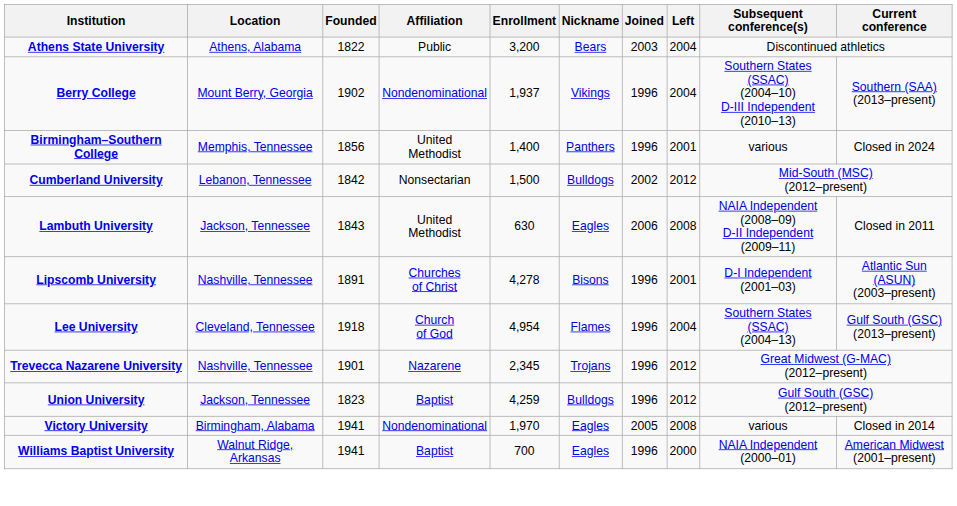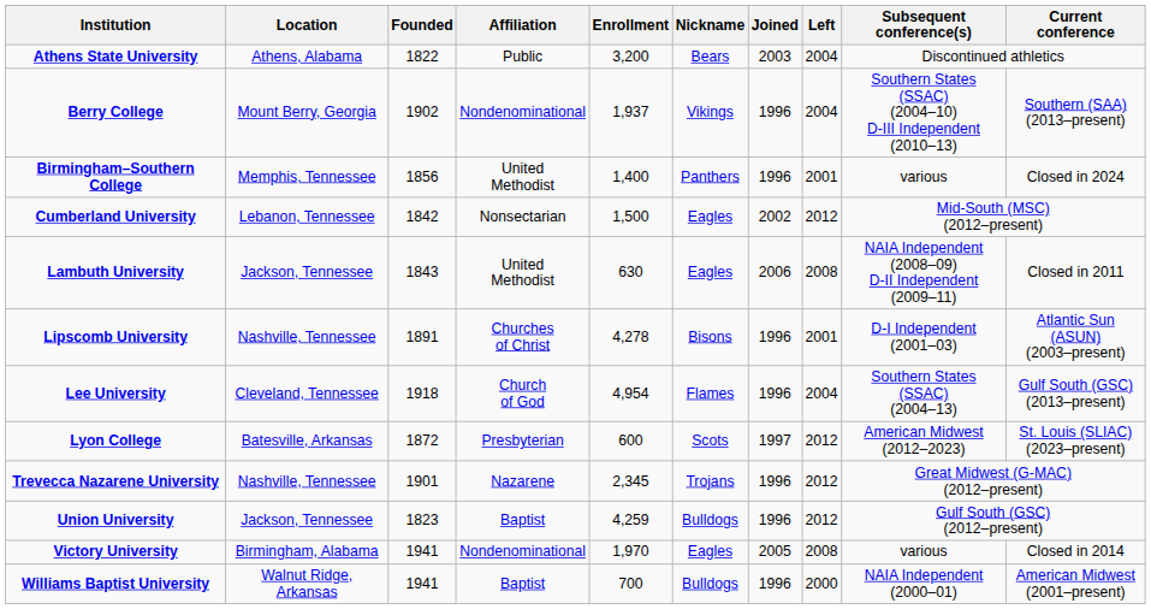 <table class="wikitable sortable" style="text-align: center;">
 <tr>
 <th>Institution</th>
 <th>Location</th>
 <th>Founded</th>
 <th>Affiliation</th>
 <th>Enrollment</th>
 <th>Nickname</th>
 <th>Joined</th>
 <th>Left</th>
 <th>Subsequent<br>conference(s)</th>
 <th>Current<br>conference</th>
 </tr>
 <tr>
 <td><strong><a href='#'>Athens State University</a></strong></td>
 <td><a href='#'>Athens, Alabama</a></td>
 <td>1822</td>
 <td>Public</td>
 <td>3,200</td>
 <td><a href='#'>Bears</a></td>
 <td>2003</td>
 <td>2004</td>
 <td colspan="2">Discontinued athletics</td>
 </tr>
 <tr>
 <td><strong><a href='#'>Berry College</a></strong></td>
 <td><a href='#'>Mount Berry, Georgia</a></td>
 <td>1902</td>
 <td><a href='#'>Nondenominational</a></td>
 <td>1,937</td>
 <td><a href='#'>Vikings</a></td>
 <td>1996</td>
 <td>2004</td>
 <td><a href='#'>Southern States (SSAC)</a><br>(2004–10)<br><a href='#'>D-III Independent</a><br>(2010–13)</td>
 <td><a href='#'>Southern (SAA)</a><br>(2013–present)</td>
 </tr>
 <tr>
 <td><strong><a href='#'>Birmingham–Southern College</a></strong></td>
 <td><a href='#'>Memphis, Tennessee</a></td>
 <td>1856</td>
 <td>United<br>Methodist</td>
 <td>1,400</td>
 <td><a href='#'>Panthers</a></td>
 <td>1996</td>
 <td>2001</td>
 <td>various</td>
 <td>Closed in 2024</td>
 </tr>
 <tr>
 <td><strong><a href='#'>Cumberland University</a></strong></td>
 <td><a href='#'>Lebanon, Tennessee</a></td>
 <td>1842</td>
 <td>Nonsectarian</td>
 <td>1,500</td>
-<td><a href='#'>Bulldogs</a></td>
+<td><a href='#'>Eagles</a></td>
 <td>2002</td>
 <td>2012</td>
 <td colspan="2"><a href='#'>Mid-South (MSC)</a><br>(2012–present)</td>
 </tr>
 <tr>
 <td><strong><a href='#'>Lambuth University</a></strong></td>
 <td><a href='#'>Jackson, Tennessee</a></td>
 <td>1843</td>
 <td>United<br>Methodist</td>
 <td>630</td>
 <td><a href='#'>Eagles</a></td>
 <td>2006</td>
 <td>2008</td>
 <td><a href='#'>NAIA Independent</a><br>(2008–09)<br><a href='#'>D-II Independent</a><br>(2009–11)</td>
 <td>Closed in 2011</td>
 </tr>
 <tr>
 <td><strong><a href='#'>Lipscomb University</a></strong></td>
 <td><a href='#'>Nashville, Tennessee</a></td>
 <td>1891</td>
 <td><a href='#'>Churches<br>of Christ</a></td>
 <td>4,278</td>
 <td><a href='#'>Bisons</a></td>
 <td>1996</td>
 <td>2001</td>
 <td><a href='#'>D-I Independent</a><br>(2001–03)</td>
 <td><a href='#'>Atlantic Sun (ASUN)</a><br>(2003–present)</td>
 </tr>
 <tr>
 <td><strong><a href='#'>Lee University</a></strong></td>
 <td><a href='#'>Cleveland, Tennessee</a></td>
 <td>1918</td>
 <td><a href='#'>Church<br>of God</a></td>
 <td>4,954</td>
 <td><a href='#'>Flames</a></td>
 <td>1996</td>
 <td>2004</td>
 <td><a href='#'>Southern States (SSAC)</a><br>(2004–13)</td>
 <td><a href='#'>Gulf South (GSC)</a><br>(2013–present)</td>
 </tr>
 <tr>
+<td><strong><a href='#'>Lyon College</a></strong></td>
+<td><a href='#'>Batesville, Arkansas</a></td>
+<td>1872</td>
+<td><a href='#'>Presbyterian</a><br></td>
+<td>600</td>
+<td><a href='#'>Scots</a></td>
+<td>1997</td>
+<td>2012</td>
+<td><a href='#'>American Midwest</a><br>(2012–2023)</td>
+<td><a href='#'>St. Louis (SLIAC)</a><br>(2023–present)</td>
+</tr>
+<tr>
 <td><strong><a href='#'>Trevecca Nazarene University</a></strong></td>
 <td><a href='#'>Nashville, Tennessee</a></td>
 <td>1901</td>
 <td><a href='#'>Nazarene</a></td>
 <td>2,345</td>
 <td><a href='#'>Trojans</a></td>
 <td>1996</td>
 <td>2012</td>
 <td colspan="2"><a href='#'>Great Midwest (G-MAC)</a><br>(2012–present)</td>
 </tr>
 <tr>
 <td><strong><a href='#'>Union University</a></strong></td>
 <td><a href='#'>Jackson, Tennessee</a></td>
 <td>1823</td>
 <td><a href='#'>Baptist</a></td>
 <td>4,259</td>
 <td><a href='#'>Bulldogs</a></td>
 <td>1996</td>
 <td>2012</td>
 <td colspan="2"><a href='#'>Gulf South (GSC)</a><br>(2012–present)</td>
 </tr>
 <tr>
 <td><strong><a href='#'>Victory University</a></strong></td>
 <td><a href='#'>Birmingham, Alabama</a></td>
 <td>1941</td>
 <td><a href='#'>Nondenominational</a></td>
 <td>1,970</td>
 <td><a href='#'>Eagles</a></td>
 <td>2005</td>
 <td>2008</td>
 <td>various</td>
 <td>Closed in 2014</td>
 </tr>
 <tr>
 <td><strong><a href='#'>Williams Baptist University</a></strong></td>
 <td><a href='#'>Walnut Ridge, Arkansas</a></td>
 <td>1941</td>
 <td><a href='#'>Baptist</a></td>
 <td>700</td>
-<td><a href='#'>Eagles</a></td>
+<td><a href='#'>Bulldogs</a></td>
 <td>1996</td>
 <td>2000</td>
 <td><a href='#'>NAIA Independent</a><br>(2000–01)</td>
 <td><a href='#'>American Midwest</a><br>(2001–present)</td>
 </tr>
 </table>
